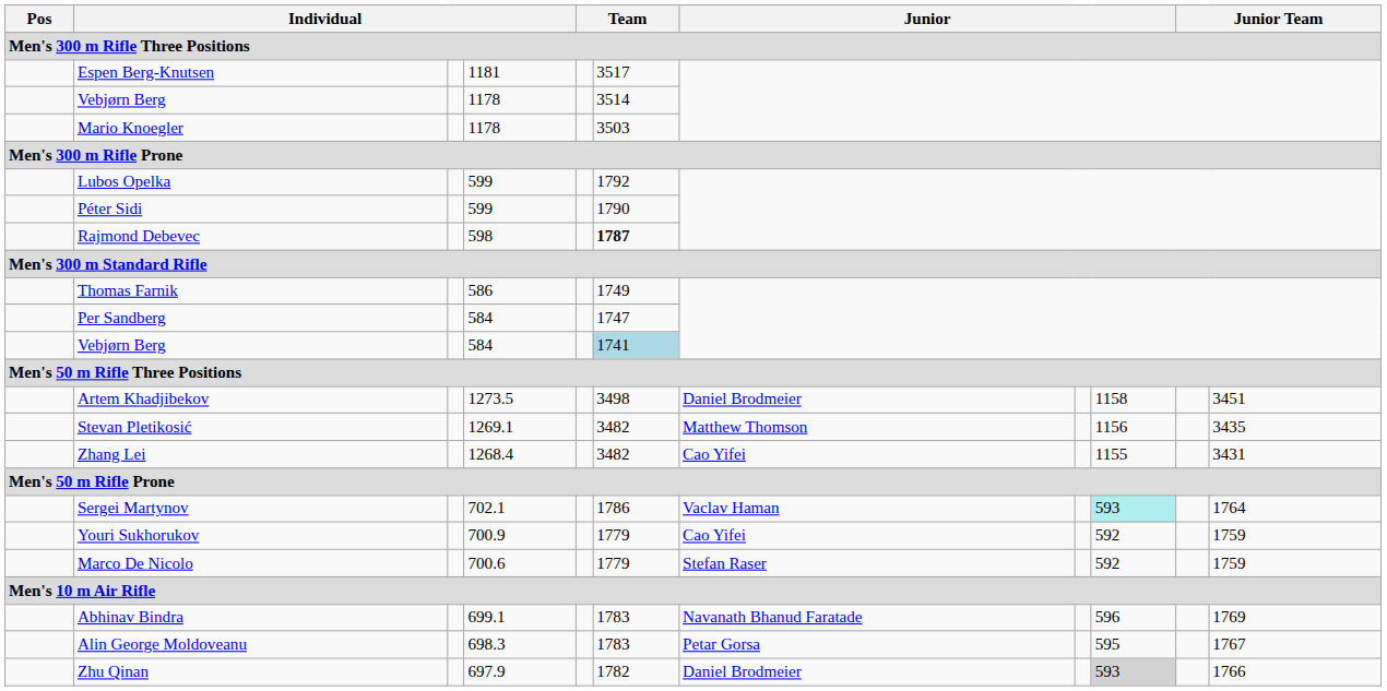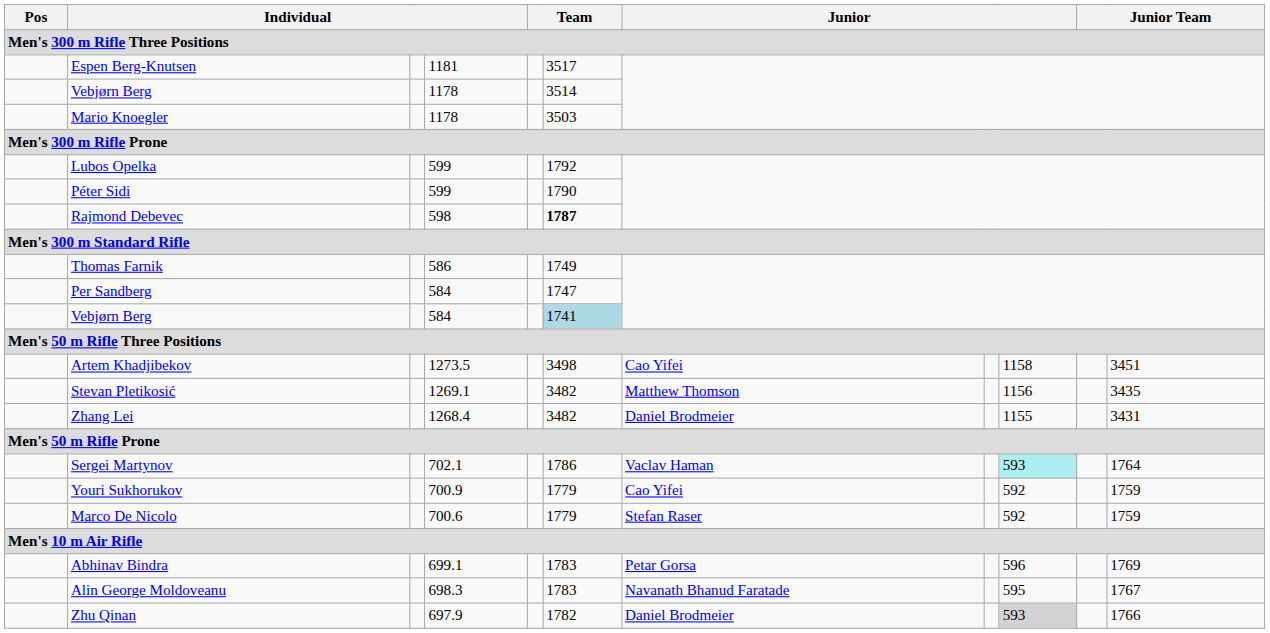 <table class=wikitable style="width:95%; font-size: 90%;">
 <tr>
 <th>Pos</th>
 <th colspan=3>Individual</th>
 <th colspan=2>Team</th>
 <th colspan=3>Junior</th>
 <th colspan=3>Junior Team</th>
 </tr>
 <tr>
 <td colspan=11 style="background:#dcdcdc"><strong>Men's <a href='#'>300 m Rifle</a> Three Positions</strong></td>
 </tr>
 <tr>
 <td></td>
 <td><a href='#'>Espen Berg-Knutsen</a></td>
 <td></td>
 <td>1181</td>
 <td></td>
 <td>3517</td>
 </tr>
 <tr>
 <td></td>
 <td><a href='#'>Vebjørn Berg</a></td>
 <td></td>
 <td>1178</td>
 <td></td>
 <td>3514</td>
 </tr>
 <tr>
 <td></td>
 <td><a href='#'>Mario Knoegler</a></td>
 <td></td>
 <td>1178</td>
 <td></td>
 <td>3503</td>
 </tr>
 <tr>
 <td colspan=11 style="background:#dcdcdc"><strong>Men's <a href='#'>300 m Rifle</a> Prone</strong></td>
 </tr>
 <tr>
 <td></td>
 <td><a href='#'>Lubos Opelka</a></td>
 <td></td>
 <td>599</td>
 <td></td>
 <td>1792</td>
 </tr>
 <tr>
 <td></td>
 <td><a href='#'>Péter Sidi</a></td>
 <td></td>
 <td>599</td>
 <td></td>
 <td>1790</td>
 </tr>
 <tr>
 <td></td>
 <td><a href='#'>Rajmond Debevec</a></td>
 <td></td>
 <td>598</td>
 <td></td>
 <td><strong>1787</strong></td>
 </tr>
 <tr>
 <td colspan=11 style="background:#dcdcdc"><strong>Men's <a href='#'>300 m Standard Rifle</a></strong></td>
 </tr>
 <tr>
 <td></td>
 <td><a href='#'>Thomas Farnik</a></td>
 <td></td>
 <td>586</td>
 <td></td>
 <td>1749</td>
 </tr>
 <tr>
 <td></td>
 <td><a href='#'>Per Sandberg</a></td>
 <td></td>
 <td>584</td>
 <td></td>
 <td>1747</td>
 </tr>
 <tr>
 <td></td>
 <td><a href='#'>Vebjørn Berg</a></td>
 <td></td>
 <td>584</td>
 <td></td>
 <td style="background: lightblue;">1741</td>
 </tr>
 <tr>
 <td colspan=11 style="background:#dcdcdc"><strong>Men's <a href='#'>50 m Rifle</a> Three Positions</strong></td>
 </tr>
 <tr>
 <td></td>
 <td><a href='#'>Artem Khadjibekov</a></td>
 <td></td>
 <td>1273.5</td>
 <td></td>
 <td>3498</td>
-<td><a href='#'>Daniel Brodmeier</a></td>
+<td><a href='#'>Cao Yifei</a></td>
 <td></td>
 <td>1158</td>
 <td></td>
 <td>3451</td>
 </tr>
 <tr>
 <td></td>
 <td><a href='#'>Stevan Pletikosić</a></td>
 <td></td>
 <td>1269.1</td>
 <td></td>
 <td>3482</td>
 <td><a href='#'>Matthew Thomson</a></td>
 <td></td>
 <td>1156</td>
 <td></td>
 <td>3435</td>
 </tr>
 <tr>
 <td></td>
 <td><a href='#'>Zhang Lei</a></td>
 <td></td>
 <td>1268.4</td>
 <td></td>
 <td>3482</td>
-<td><a href='#'>Cao Yifei</a></td>
+<td><a href='#'>Daniel Brodmeier</a></td>
 <td></td>
 <td>1155</td>
 <td></td>
 <td>3431</td>
 </tr>
 <tr>
 <td colspan=11 style="background:#dcdcdc"><strong>Men's <a href='#'>50 m Rifle</a> Prone</strong></td>
 </tr>
 <tr>
 <td></td>
 <td><a href='#'>Sergei Martynov</a></td>
 <td></td>
 <td>702.1</td>
 <td></td>
 <td>1786</td>
 <td><a href='#'>Vaclav Haman</a></td>
 <td></td>
 <td style="background: paleturquoise;">593</td>
 <td></td>
 <td>1764</td>
 </tr>
 <tr>
 <td></td>
 <td><a href='#'>Youri Sukhorukov</a></td>
 <td></td>
 <td>700.9</td>
 <td></td>
 <td>1779</td>
 <td><a href='#'>Cao Yifei</a></td>
 <td></td>
 <td>592</td>
 <td></td>
 <td>1759</td>
 </tr>
 <tr>
 <td></td>
 <td><a href='#'>Marco De Nicolo</a></td>
 <td></td>
 <td>700.6</td>
 <td></td>
 <td>1779</td>
 <td><a href='#'>Stefan Raser</a></td>
 <td></td>
 <td>592</td>
 <td></td>
 <td>1759</td>
 </tr>
 <tr>
 <td colspan=11 style="background:#dcdcdc"><strong>Men's <a href='#'>10 m Air Rifle</a></strong></td>
 </tr>
 <tr>
 <td></td>
 <td><a href='#'>Abhinav Bindra</a></td>
 <td></td>
 <td>699.1</td>
 <td></td>
 <td>1783</td>
-<td><a href='#'>Navanath Bhanud Faratade</a></td>
+<td><a href='#'>Petar Gorsa</a></td>
 <td></td>
 <td>596</td>
 <td></td>
 <td>1769</td>
 </tr>
 <tr>
 <td></td>
 <td><a href='#'>Alin George Moldoveanu</a></td>
 <td></td>
 <td>698.3</td>
 <td></td>
 <td>1783</td>
-<td><a href='#'>Petar Gorsa</a></td>
+<td><a href='#'>Navanath Bhanud Faratade</a></td>
 <td></td>
 <td>595</td>
 <td></td>
 <td>1767</td>
 </tr>
 <tr>
 <td></td>
 <td><a href='#'>Zhu Qinan</a></td>
 <td></td>
 <td>697.9</td>
 <td></td>
 <td>1782</td>
 <td><a href='#'>Daniel Brodmeier</a></td>
 <td></td>
 <td style="background: lightgrey;">593</td>
 <td></td>
 <td>1766</td>
 </tr>
 </table>
